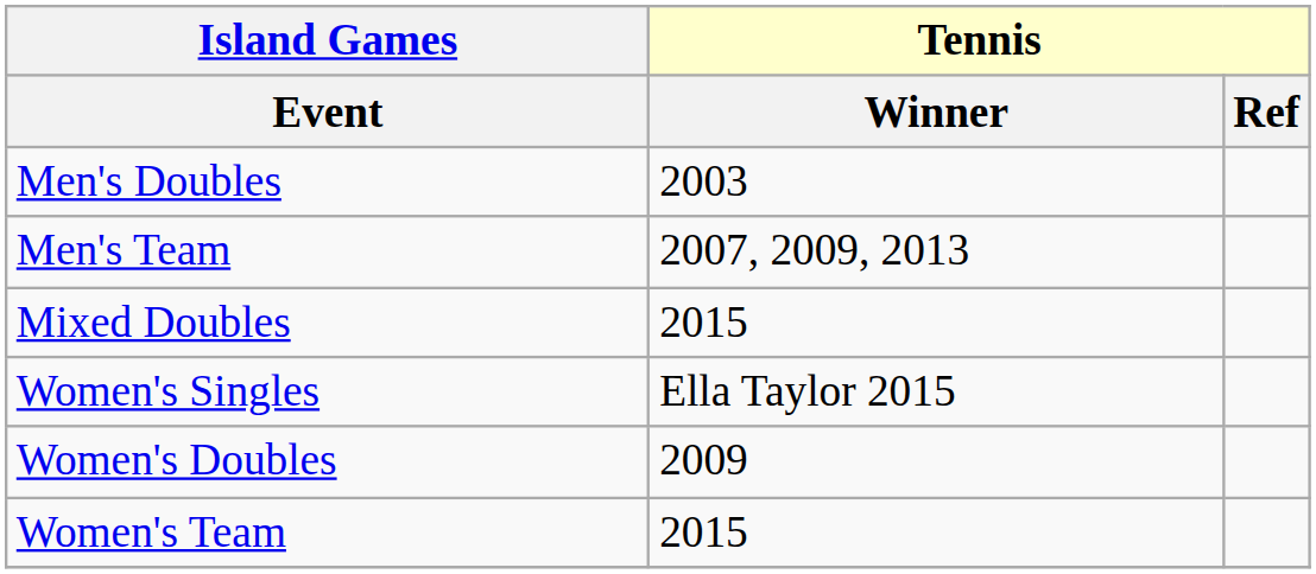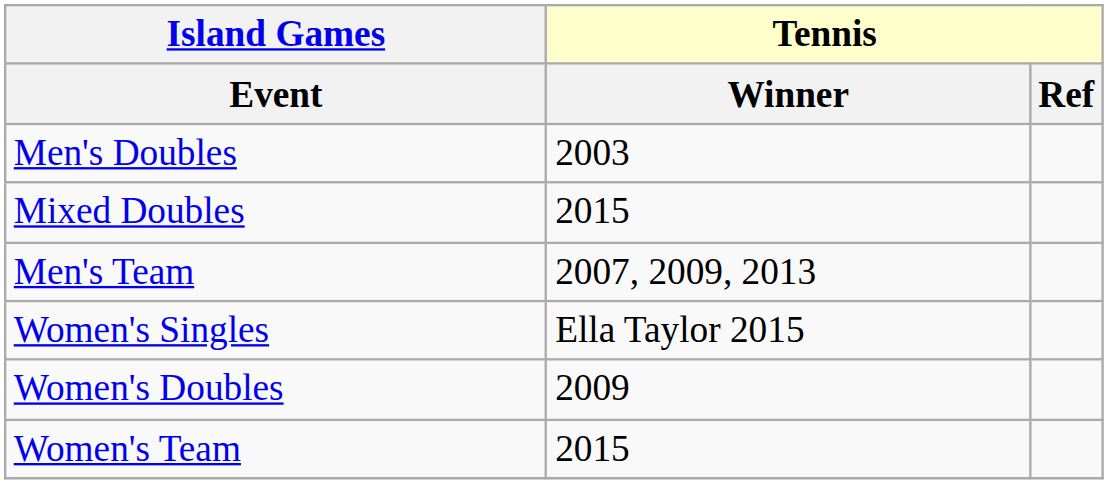 <table class="wikitable collapsible collapsed">
 <tr>
 <th><a href='#'>Island Games</a></th>
 <th colspan=2 style="background:#ffc;">Tennis </th>
 </tr>
 <tr>
 <th width=225>Event</th>
 <th width=200>Winner</th>
 <th>Ref</th>
 </tr>
 <tr>
 <td><a href='#'>Men's Doubles</a></td>
 <td>2003</td>
 <td></td>
 </tr>
 <tr>
-<td><a href='#'>Men's Team</a></td>
-<td>2007, 2009, 2013</td>
+<td><a href='#'>Mixed Doubles</a></td>
+<td>2015</td>
 <td></td>
 </tr>
 <tr>
-<td><a href='#'>Mixed Doubles</a></td>
-<td>2015</td>
+<td><a href='#'>Men's Team</a></td>
+<td>2007, 2009, 2013</td>
 <td></td>
 </tr>
 <tr>
 <td><a href='#'>Women's Singles</a></td>
 <td>Ella Taylor 2015</td>
 <td></td>
 </tr>
 <tr>
 <td><a href='#'>Women's Doubles</a></td>
 <td>2009</td>
 <td></td>
 </tr>
 <tr>
 <td><a href='#'>Women's Team</a></td>
 <td>2015</td>
 <td></td>
 </tr>
 <tr>
 </tr>
 </table>
